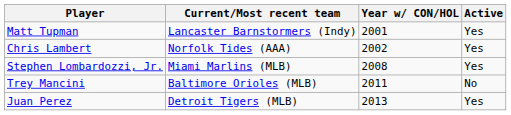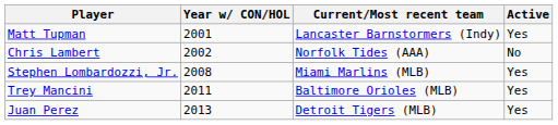 <table class="wikitable">
 <tr>
 <th>Player</th>
+<th>Year w/ CON/HOL</th>
 <th>Current/Most recent team</th>
-<th>Year w/ CON/HOL</th>
 <th>Active</th>
 </tr>
 <tr>
 <td><a href='#'>Matt Tupman</a></td>
+<td>2001</td>
 <td><a href='#'>Lancaster Barnstormers</a> (Indy)</td>
-<td>2001</td>
 <td>Yes</td>
 </tr>
 <tr>
 <td><a href='#'>Chris Lambert</a></td>
+<td>2002</td>
 <td><a href='#'>Norfolk Tides</a> (AAA)</td>
-<td>2002</td>
-<td>Yes</td>
+<td>No</td>
 </tr>
 <tr>
 <td><a href='#'>Stephen Lombardozzi, Jr.</a></td>
+<td>2008</td>
 <td><a href='#'>Miami Marlins</a> (MLB)</td>
-<td>2008</td>
 <td>Yes</td>
 </tr>
 <tr>
 <td><a href='#'>Trey Mancini</a></td>
+<td>2011</td>
 <td><a href='#'>Baltimore Orioles</a> (MLB)</td>
-<td>2011</td>
-<td>No</td>
+<td>Yes</td>
 </tr>
 <tr>
 <td><a href='#'>Juan Perez</a></td>
+<td>2013</td>
 <td><a href='#'>Detroit Tigers</a> (MLB)</td>
-<td>2013</td>
 <td>Yes</td>
 </tr>
 </table>
